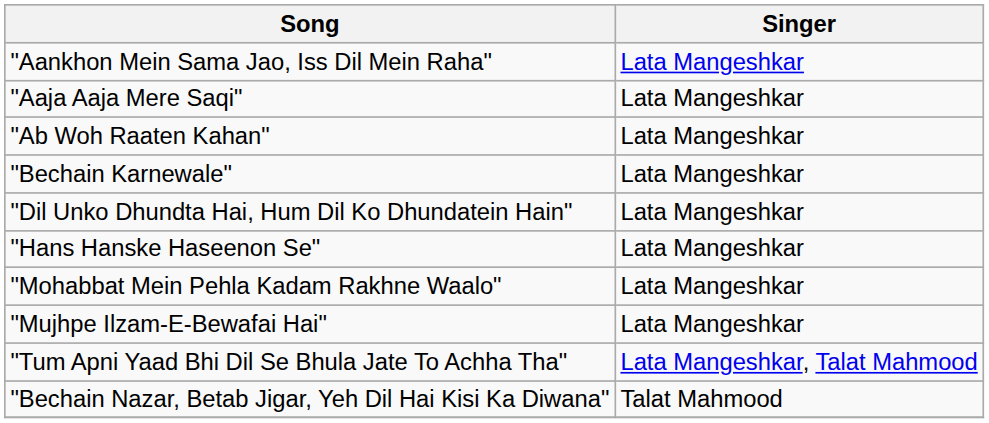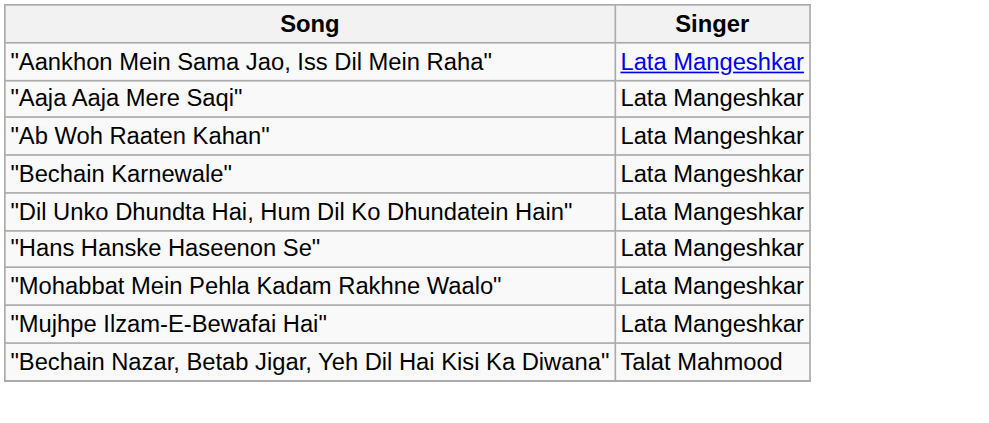 <table class="wikitable" style="font-size:90%;">
 <tr>
 <th>Song</th>
 <th>Singer</th>
 </tr>
 <tr>
 <td>"Aankhon Mein Sama Jao, Iss Dil Mein Raha"</td>
 <td><a href='#'>Lata Mangeshkar</a></td>
 </tr>
 <tr>
 <td>"Aaja Aaja Mere Saqi"</td>
 <td>Lata Mangeshkar</td>
 </tr>
 <tr>
 <td>"Ab Woh Raaten Kahan"</td>
 <td>Lata Mangeshkar</td>
 </tr>
 <tr>
 <td>"Bechain Karnewale"</td>
 <td>Lata Mangeshkar</td>
 </tr>
 <tr>
 <td>"Dil Unko Dhundta Hai, Hum Dil Ko Dhundatein Hain"</td>
 <td>Lata Mangeshkar</td>
 </tr>
 <tr>
 <td>"Hans Hanske Haseenon Se"</td>
 <td>Lata Mangeshkar</td>
 </tr>
 <tr>
 <td>"Mohabbat Mein Pehla Kadam Rakhne Waalo"</td>
 <td>Lata Mangeshkar</td>
 </tr>
 <tr>
 <td>"Mujhpe Ilzam-E-Bewafai Hai"</td>
 <td>Lata Mangeshkar</td>
 </tr>
 <tr>
-<td>"Tum Apni Yaad Bhi Dil Se Bhula Jate To Achha Tha"</td>
-<td><a href='#'>Lata Mangeshkar</a>, <a href='#'>Talat Mahmood</a></td>
-</tr>
-<tr>
 <td>"Bechain Nazar, Betab Jigar, Yeh Dil Hai Kisi Ka Diwana"</td>
 <td>Talat Mahmood</td>
 </tr>
 <tr>
 </tr>
 </table>
